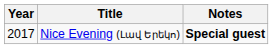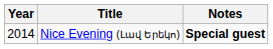 <table class="wikitable sortable">
 <tr>
 <th>Year</th>
 <th>Title</th>
 <th class="unsortable">Notes</th>
 </tr>
 <tr>
-<td>2017</td>
+<td>2014</td>
 <td><a href='#'>Nice Evening</a> <small> (Լավ Երեկո)</small></td>
 <td><strong>Special guest</strong></td>
 </tr>
 </table>
